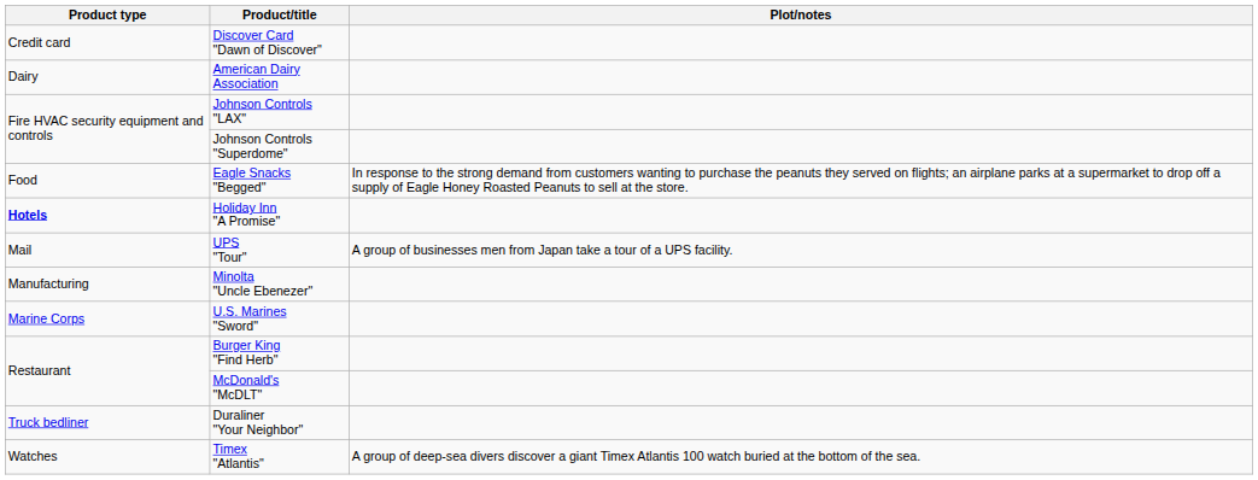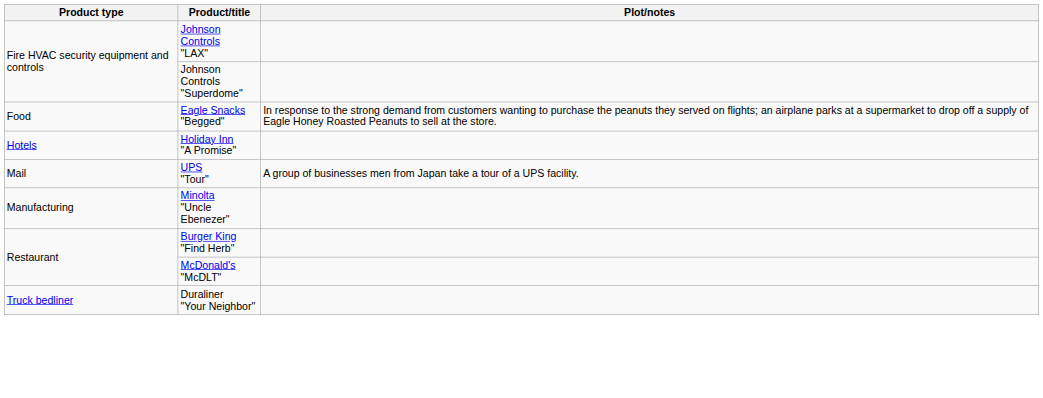 <table class="wikitable">
 <tr>
 <th>Product type</th>
 <th>Product/title</th>
 <th>Plot/notes</th>
-</tr>
-<tr>
-<td>Credit card</td>
-<td><a href='#'>Discover Card</a><br>"Dawn of Discover"</td>
-<td></td>
-</tr>
-<tr>
-<td>Dairy</td>
-<td><a href='#'>American Dairy Association</a></td>
-<td></td>
 </tr>
 <tr>
 <td rowspan="2">Fire HVAC security equipment and controls</td>
 <td><a href='#'>Johnson Controls</a><br>"LAX"</td>
 <td></td>
 </tr>
 <tr>
 <td>Johnson Controls<br>"Superdome"</td>
 <td></td>
 </tr>
 <tr>
 <td>Food</td>
 <td><a href='#'>Eagle Snacks</a><br>"Begged"</td>
 <td>In response to the strong demand from customers wanting to purchase the peanuts they served on flights; an airplane parks at a supermarket to drop off a supply of Eagle Honey Roasted Peanuts to sell at the store.</td>
 </tr>
 <tr>
-<td><strong><a href='#'>Hotels</a></strong></td>
+<td><a href='#'>Hotels</a></td>
 <td><a href='#'>Holiday Inn</a><br>"A Promise"</td>
 <td></td>
 </tr>
 <tr>
 <td>Mail</td>
 <td><a href='#'>UPS</a><br>"Tour"</td>
 <td>A group of businesses men from Japan take a tour of a UPS facility.</td>
 </tr>
 <tr>
 <td>Manufacturing</td>
 <td><a href='#'>Minolta</a><br>"Uncle Ebenezer"</td>
-<td></td>
-</tr>
-<tr>
-<td><a href='#'>Marine Corps</a></td>
-<td><a href='#'>U.S. Marines</a><br>"Sword"</td>
 <td></td>
 </tr>
 <tr>
 <td rowspan="2">Restaurant</td>
 <td><a href='#'>Burger King</a><br>"Find Herb"</td>
 <td></td>
 </tr>
 <tr>
 <td><a href='#'>McDonald's</a><br>"McDLT"</td>
 <td></td>
 </tr>
 <tr>
 <td><a href='#'>Truck bedliner</a></td>
 <td>Duraliner<br>"Your Neighbor"</td>
 <td></td>
 </tr>
-<tr>
-<td>Watches</td>
-<td><a href='#'>Timex</a><br>"Atlantis"</td>
-<td>A group of deep-sea divers discover a giant Timex Atlantis 100 watch buried at the bottom of the sea.</td>
-</tr>
 </table>
